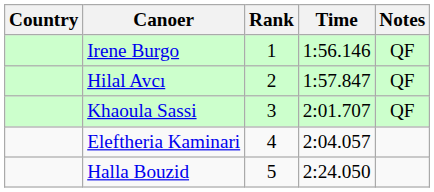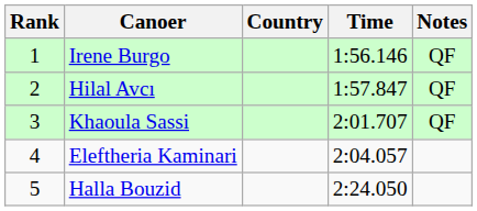 <table class="wikitable" style="text-align:center;">
 <tr>
+<th>Rank</th>
+<th>Canoer</th>
 <th>Country</th>
-<th>Canoer</th>
-<th>Rank</th>
 <th>Time</th>
 <th>Notes</th>
 </tr>
 <tr bgcolor=ccffcc>
+<td>1</td>
+<td align="left"><a href='#'>Irene Burgo</a></td>
 <td align="left"></td>
-<td align="left"><a href='#'>Irene Burgo</a></td>
-<td>1</td>
 <td>1:56.146</td>
 <td>QF</td>
 </tr>
 <tr bgcolor=ccffcc>
+<td>2</td>
+<td align="left"><a href='#'>Hilal Avcı</a></td>
 <td align="left"></td>
-<td align="left"><a href='#'>Hilal Avcı</a></td>
-<td>2</td>
 <td>1:57.847</td>
 <td>QF</td>
 </tr>
 <tr bgcolor=ccffcc>
+<td>3</td>
+<td align="left"><a href='#'>Khaoula Sassi</a></td>
 <td align="left"></td>
-<td align="left"><a href='#'>Khaoula Sassi</a></td>
-<td>3</td>
 <td>2:01.707</td>
 <td>QF</td>
 </tr>
 <tr>
+<td>4</td>
+<td align="left"><a href='#'>Eleftheria Kaminari</a></td>
 <td align="left"></td>
-<td align="left"><a href='#'>Eleftheria Kaminari</a></td>
-<td>4</td>
 <td>2:04.057</td>
 <td></td>
 </tr>
 <tr>
+<td>5</td>
+<td align="left"><a href='#'>Halla Bouzid</a></td>
 <td align="left"></td>
-<td align="left"><a href='#'>Halla Bouzid</a></td>
-<td>5</td>
 <td>2:24.050</td>
 <td></td>
 </tr>
 </table>
